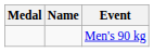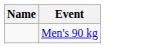 <table class="wikitable sortable" style="font-size:90%">
 <tr>
-<th>Medal</th>
 <th>Name</th>
 <th>Event</th>
 </tr>
 <tr>
 <td></td>
-<td></td>
 <td><a href='#'>Men's 90 kg</a></td>
 </tr>
 </table>
